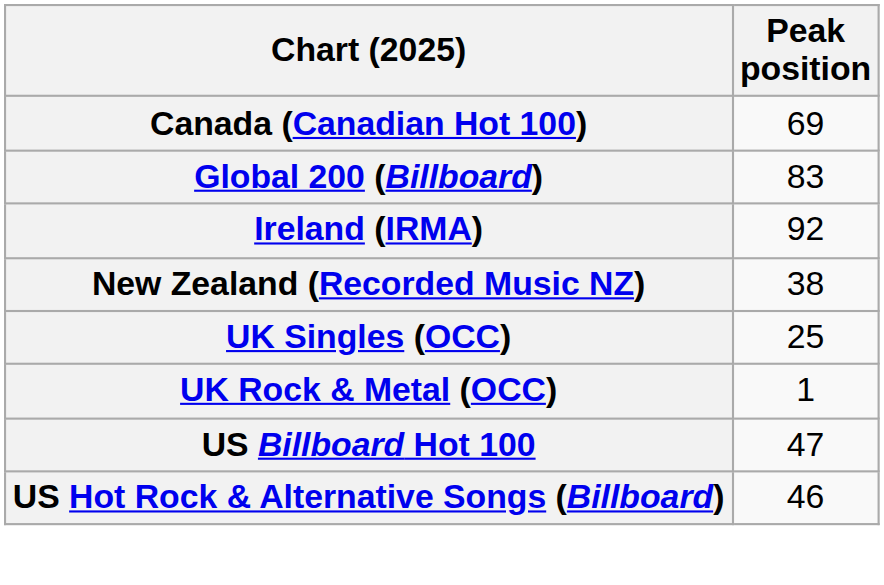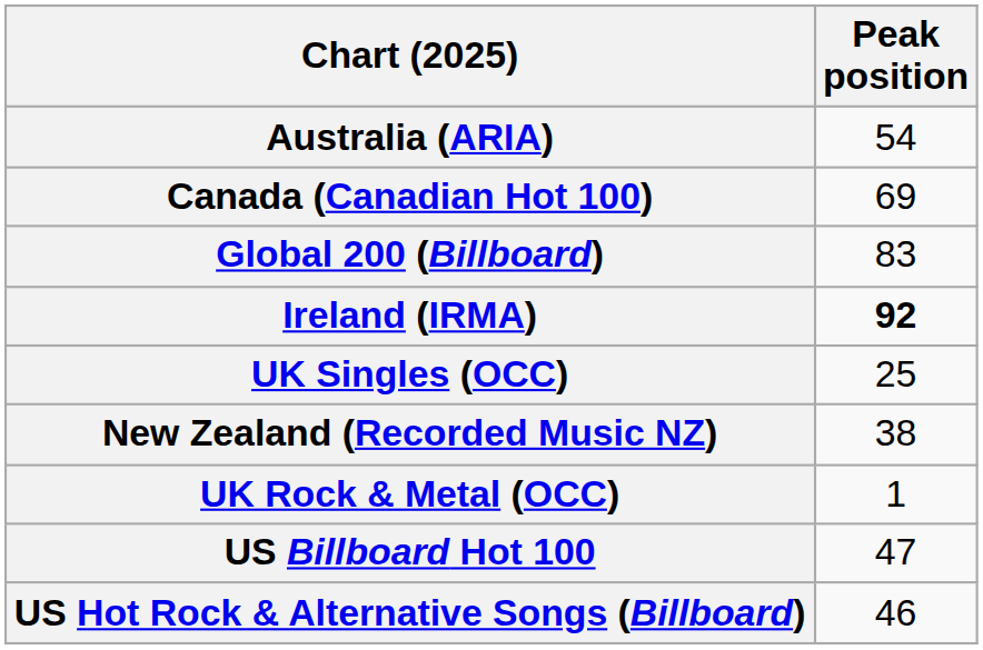 <table class="wikitable sortable plainrowheaders" style="text-align:center">
 <tr>
 <th scope="col">Chart (2025)</th>
 <th scope="col">Peak<br>position</th>
+</tr>
+<tr>
+<th scope="row">Australia (<a href='#'>ARIA</a>)</th>
+<td>54</td>
 </tr>
 <tr>
 <th scope="row">Canada (<a href='#'>Canadian Hot 100</a>)</th>
 <td>69</td>
 </tr>
 <tr>
 <th scope="row"><a href='#'>Global 200</a> (<em><a href='#'>Billboard</a></em>)</th>
 <td>83</td>
 </tr>
 <tr>
 <th scope="row"><a href='#'>Ireland</a> (<a href='#'>IRMA</a>)</th>
-<td>92</td>
+<td><strong>92</strong></td>
+</tr>
+<tr>
+<th scope="row"><a href='#'>UK Singles</a> (<a href='#'>OCC</a>)</th>
+<td>25</td>
 </tr>
 <tr>
 <th scope="row">New Zealand (<a href='#'>Recorded Music NZ</a>)</th>
 <td>38</td>
-</tr>
-<tr>
-<th scope="row"><a href='#'>UK Singles</a> (<a href='#'>OCC</a>)</th>
-<td>25</td>
 </tr>
 <tr>
 <th scope="row"><a href='#'>UK Rock & Metal</a> (<a href='#'>OCC</a>)</th>
 <td>1</td>
 </tr>
 <tr>
 <th scope="row">US <a href='#'><em>Billboard</em> Hot 100</a></th>
 <td>47</td>
 </tr>
 <tr>
 <th scope="row">US <a href='#'>Hot Rock & Alternative Songs</a> (<em><a href='#'>Billboard</a></em>)</th>
 <td>46</td>
 </tr>
 </table>
